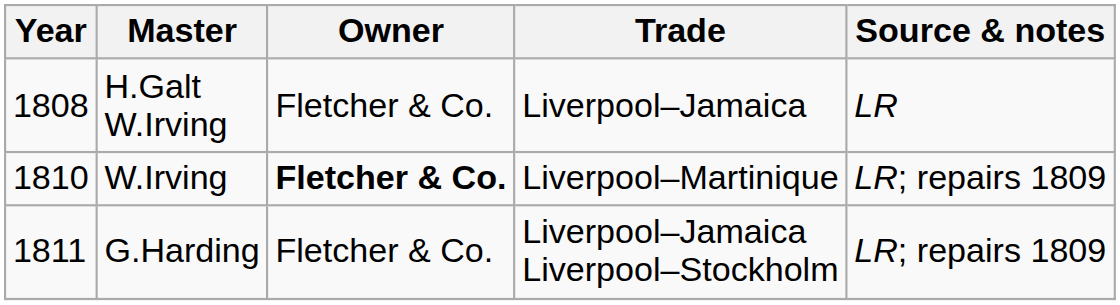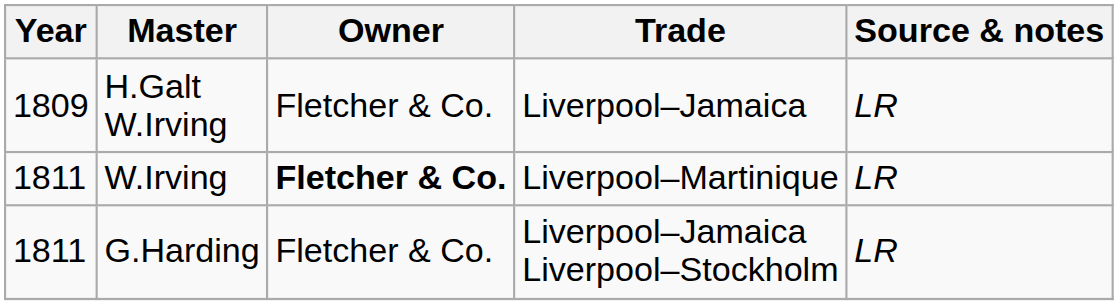 <table class=" wikitable">
 <tr>
 <th>Year</th>
 <th>Master</th>
 <th>Owner</th>
 <th>Trade</th>
 <th>Source & notes</th>
 </tr>
 <tr>
-<td>1808</td>
+<td>1809</td>
 <td>H.Galt<br>W.Irving</td>
 <td>Fletcher & Co.</td>
 <td>Liverpool–Jamaica</td>
 <td><em>LR</em></td>
 </tr>
 <tr>
-<td>1810</td>
+<td>1811</td>
 <td>W.Irving</td>
 <td><strong>Fletcher & Co.</strong></td>
 <td>Liverpool–Martinique</td>
-<td><em>LR</em>; repairs 1809</td>
+<td><em>LR</em></td>
 </tr>
 <tr>
 <td>1811</td>
 <td>G.Harding</td>
 <td>Fletcher & Co.</td>
 <td>Liverpool–Jamaica<br>Liverpool–Stockholm</td>
-<td><em>LR</em>; repairs 1809</td>
+<td><em>LR</em></td>
 </tr>
 <tr>
 </tr>
 </table>
